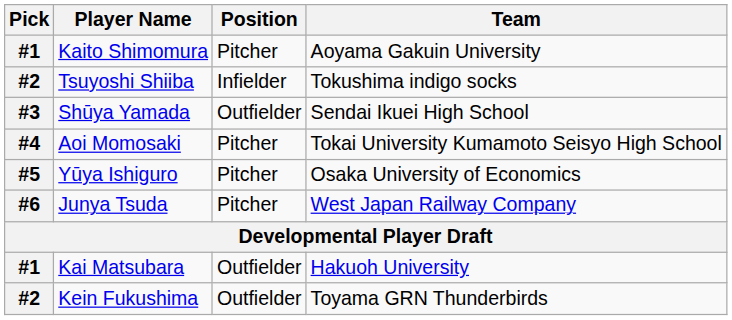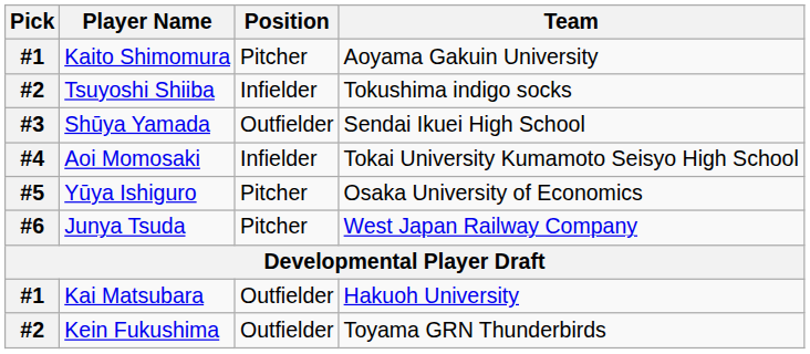 <table class="wikitable">
 <tr>
 <th>Pick</th>
 <th>Player Name</th>
 <th>Position</th>
 <th>Team</th>
 </tr>
 <tr>
 <th>#1</th>
 <td><a href='#'>Kaito Shimomura</a></td>
 <td>Pitcher</td>
 <td>Aoyama Gakuin University</td>
 </tr>
 <tr>
 <th>#2</th>
 <td><a href='#'>Tsuyoshi Shiiba</a></td>
 <td>Infielder</td>
 <td>Tokushima indigo socks</td>
 </tr>
 <tr>
 <th>#3</th>
 <td><a href='#'>Shūya Yamada</a></td>
 <td>Outfielder</td>
 <td>Sendai Ikuei High School</td>
 </tr>
 <tr>
 <th>#4</th>
 <td><a href='#'>Aoi Momosaki</a></td>
-<td>Pitcher</td>
+<td>Infielder</td>
 <td>Tokai University Kumamoto Seisyo High School</td>
 </tr>
 <tr>
 <th>#5</th>
 <td><a href='#'>Yūya Ishiguro</a></td>
 <td>Pitcher</td>
 <td>Osaka University of Economics</td>
 </tr>
 <tr>
 <th>#6</th>
 <td><a href='#'>Junya Tsuda</a></td>
 <td>Pitcher</td>
 <td><a href='#'>West Japan Railway Company</a></td>
 </tr>
 <tr>
 <th colspan="5">Developmental Player Draft</th>
 </tr>
 <tr>
 <th>#1</th>
 <td><a href='#'>Kai Matsubara</a></td>
 <td>Outfielder</td>
 <td><a href='#'>Hakuoh University</a></td>
 </tr>
 <tr>
 <th>#2</th>
 <td><a href='#'>Kein Fukushima</a></td>
 <td>Outfielder</td>
 <td>Toyama GRN Thunderbirds</td>
 </tr>
 </table>
